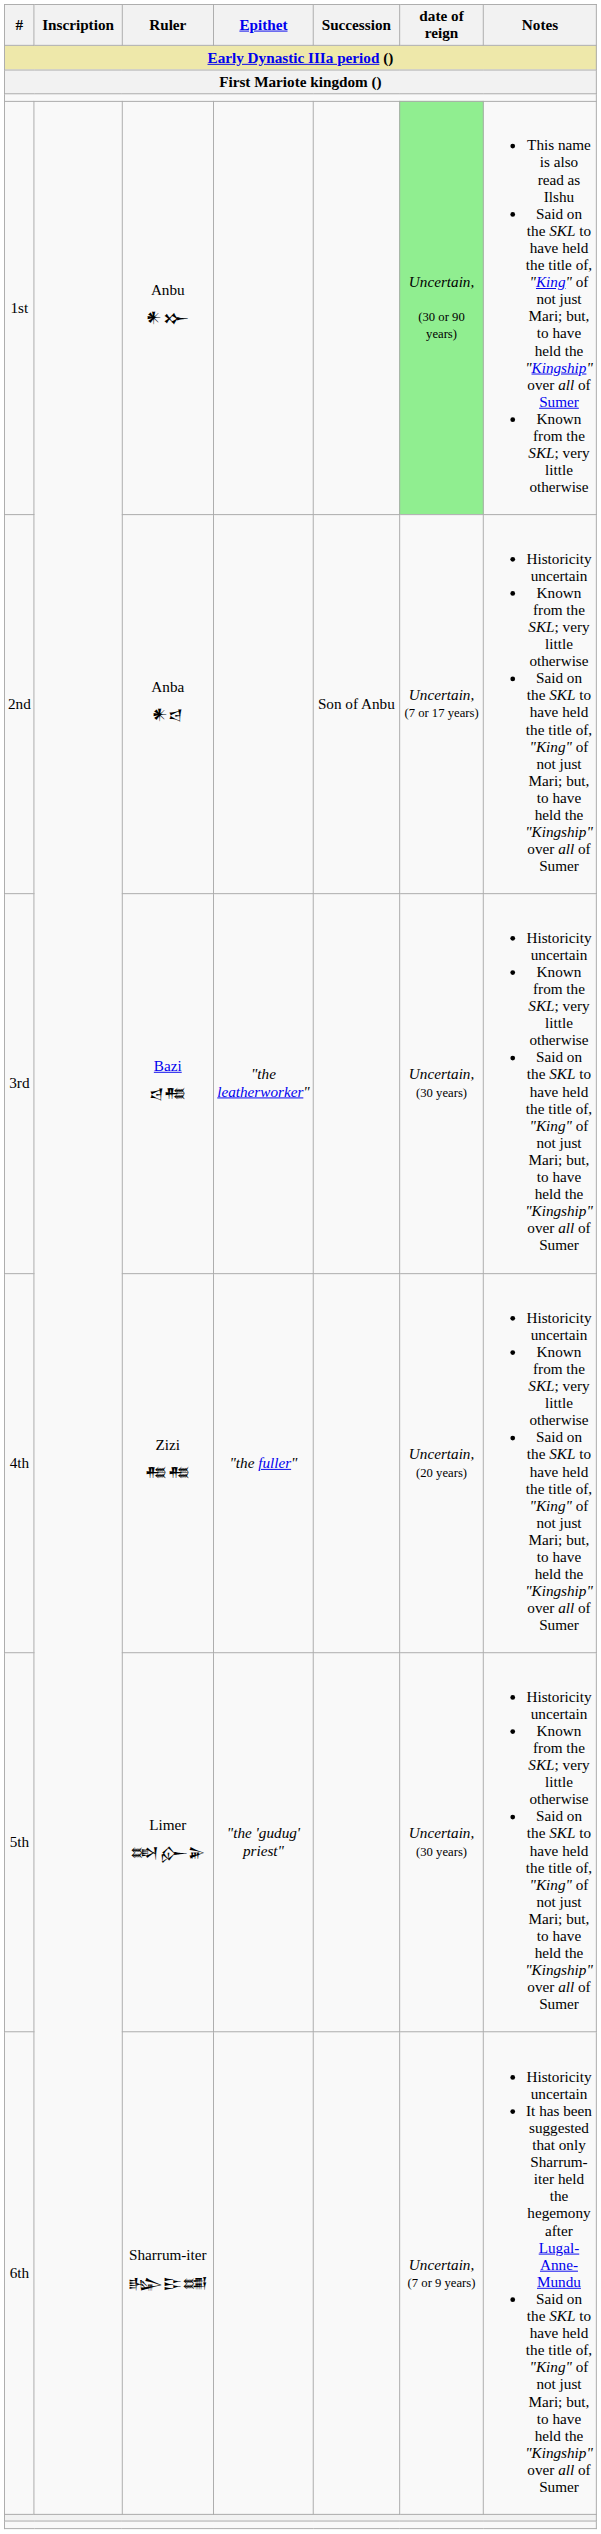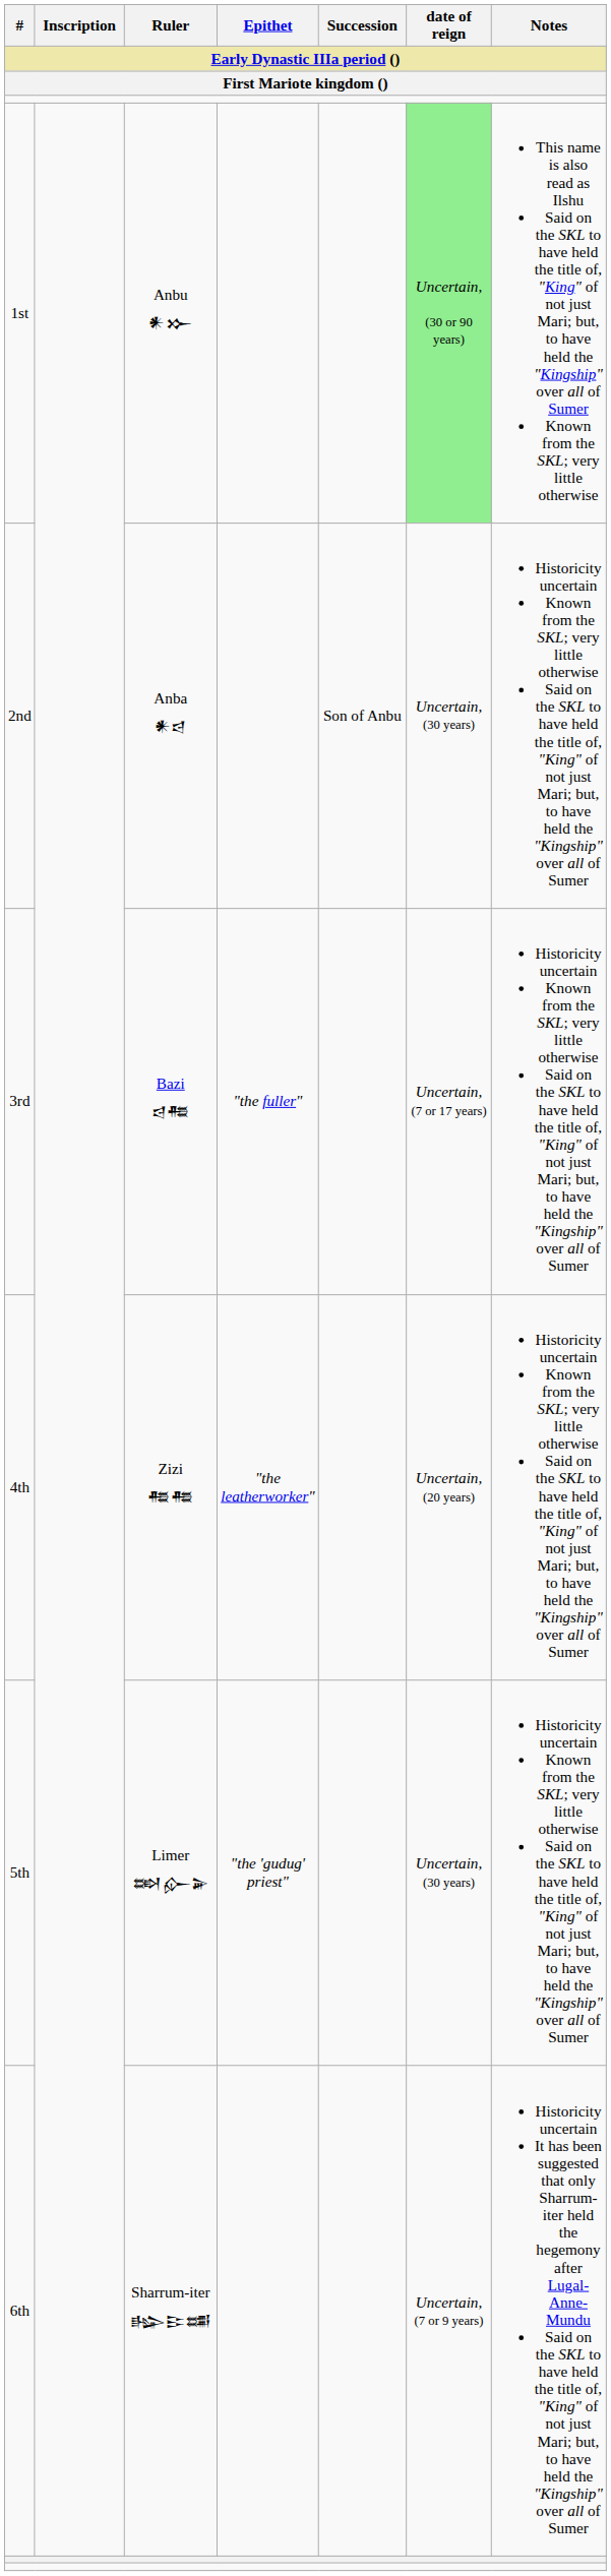 <table class="wikitable"border="1"style="width:100%;text-align:center">
 <tr>
 <th width="1%">#</th>
 <th width="16.5%">Inscription</th>
 <th width="16.5%">Ruler</th>
 <th width="16.5%"><a href='#'>Epithet</a></th>
 <th width="16.5%">Succession</th>
 <th width="16.5%"> date of reign</th>
 <th width="16.5%">Notes</th>
 </tr>
 <tr>
 <td colspan="7"align="center"style="background-color:palegoldenrod"><strong><a href='#'>Early Dynastic IIIa period</a> ()</strong></td>
 </tr>
 <tr>
 <th colspan="7">First Mariote kingdom ()</th>
 </tr>
 <tr>
 <td colspan="7"align="left"></td>
 </tr>
 <tr>
 <td>1st</td>
 <td rowspan="6"></td>
 <td>Anbu<br>𒀭𒁍</td>
 <td></td>
 <td></td>
 <td style="background: lightgreen;"><em>Uncertain,</em><br><br><small>(30 or 90 years)</small></td>
 <td><br><ul><li>This name is also read as Ilshu</li><li>Said on the <em>SKL</em> to have held the title of, <em>"<a href='#'>King</a>"</em> of not just Mari; but, to have held the <em>"<a href='#'>Kingship</a>"</em> over <em>all</em> of <a href='#'>Sumer</a></li><li>Known from the <em>SKL</em>; very little otherwise</li></ul></td>
 </tr>
 <tr>
 <td>2nd</td>
 <td>Anba<br>𒀭𒁀</td>
 <td></td>
 <td>Son of Anbu</td>
-<td><em>Uncertain,</em><br><small>(7 or 17 years)</small></td>
+<td><em>Uncertain,</em><br><small>(30 years)</small></td>
 <td><br><ul><li>Historicity uncertain</li><li>Known from the <em>SKL</em>; very little otherwise</li><li>Said on the <em>SKL</em> to have held the title of, <em>"King"</em> of not just Mari; but, to have held the <em>"Kingship"</em> over <em>all</em> of Sumer</li></ul></td>
 </tr>
 <tr>
 <td>3rd</td>
 <td><a href='#'>Bazi</a><br>𒁀𒍣</td>
-<td><em>"the <a href='#'>leatherworker</a>"</em></td>
+<td><em>"the <a href='#'>fuller</a>"</em></td>
 <td></td>
-<td><em>Uncertain,</em><br><small>(30 years)</small></td>
+<td><em>Uncertain,</em><br><small>(7 or 17 years)</small></td>
 <td><br><ul><li>Historicity uncertain</li><li>Known from the <em>SKL</em>; very little otherwise</li><li>Said on the <em>SKL</em> to have held the title of, <em>"King"</em> of not just Mari; but, to have held the <em>"Kingship"</em> over <em>all</em> of Sumer</li></ul></td>
 </tr>
 <tr>
 <td>4th</td>
 <td>Zizi<br>𒍣𒍣</td>
-<td><em>"the <a href='#'>fuller</a>"</em></td>
+<td><em>"the <a href='#'>leatherworker</a>"</em></td>
 <td></td>
 <td><em>Uncertain,</em><br><small>(20 years)</small></td>
 <td><br><ul><li>Historicity uncertain</li><li>Known from the <em>SKL</em>; very little otherwise</li><li>Said on the <em>SKL</em> to have held the title of, <em>"King"</em> of not just Mari; but, to have held the <em>"Kingship"</em> over <em>all</em> of Sumer</li></ul></td>
 </tr>
 <tr>
 <td>5th</td>
 <td>Limer<br>𒇷𒅎𒅕</td>
 <td><em>"the 'gudug' priest"</em></td>
 <td></td>
 <td><em>Uncertain,</em><br><small>(30 years)</small></td>
 <td><br><ul><li>Historicity uncertain</li><li>Known from the <em>SKL</em>; very little otherwise</li><li>Said on the <em>SKL</em> to have held the title of, <em>"King"</em> of not just Mari; but, to have held the <em>"Kingship"</em> over <em>all</em> of Sumer</li></ul></td>
 </tr>
 <tr>
 <td>6th</td>
 <td>Sharrum-iter<br>𒈗𒄿𒌁</td>
 <td></td>
 <td></td>
 <td><em>Uncertain,</em><br><small>(7 or 9 years)</small></td>
 <td><br><ul><li>Historicity uncertain</li><li>It has been suggested that only Sharrum-iter held the hegemony after <a href='#'>Lugal-Anne-Mundu</a></li><li>Said on the <em>SKL</em> to have held the title of, <em>"King"</em> of not just Mari; but, to have held the <em>"Kingship"</em> over <em>all</em> of Sumer</li></ul></td>
 </tr>
 <tr>
 <th colspan="7"></th>
 </tr>
 <tr>
 <td colspan="7"align="left"></td>
 </tr>
 </table>
